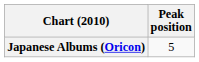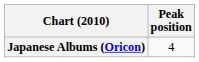 <table class="wikitable plainrowheaders">
 <tr>
 <th>Chart (2010)</th>
 <th>Peak<br>position</th>
 </tr>
 <tr>
 <th scope="row">Japanese Albums (<a href='#'>Oricon</a>)</th>
-<td align="center">5</td>
+<td align="center">4</td>
 </tr>
 </table>
